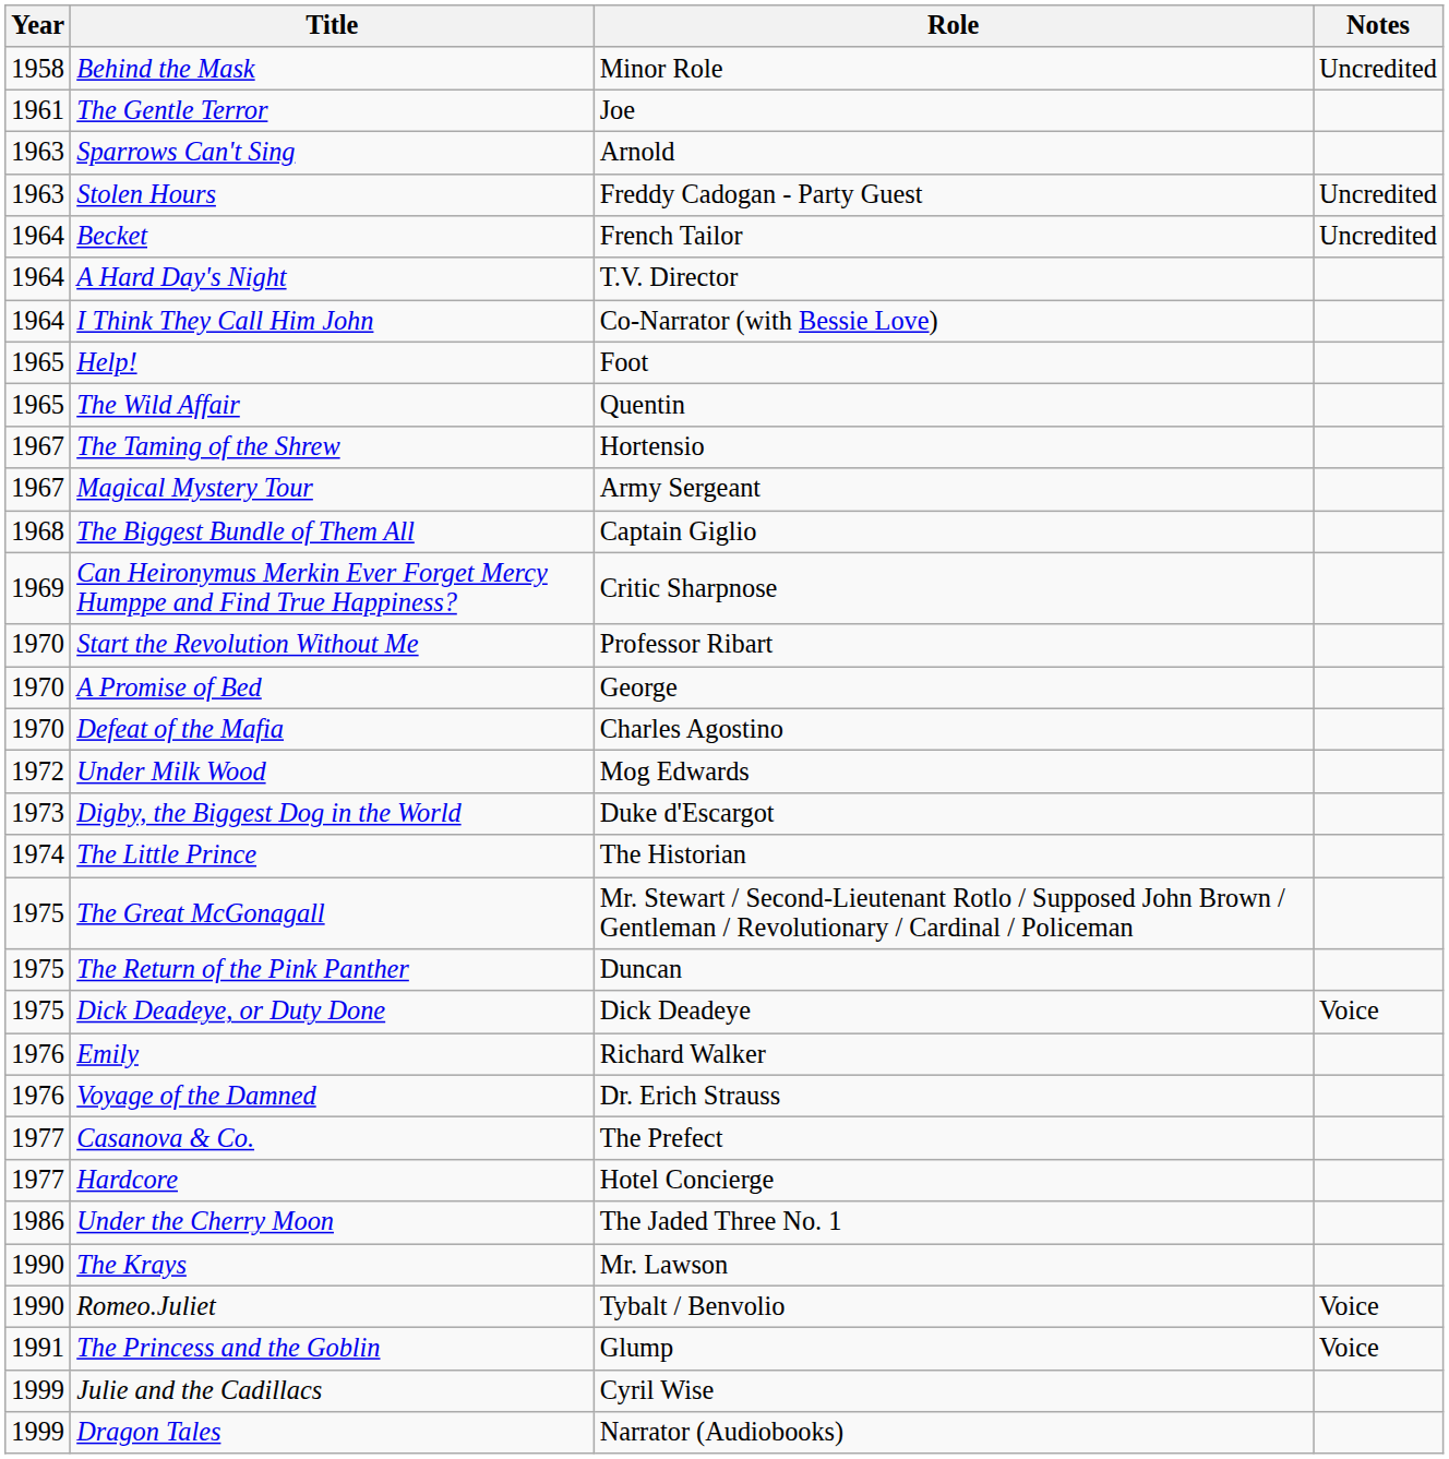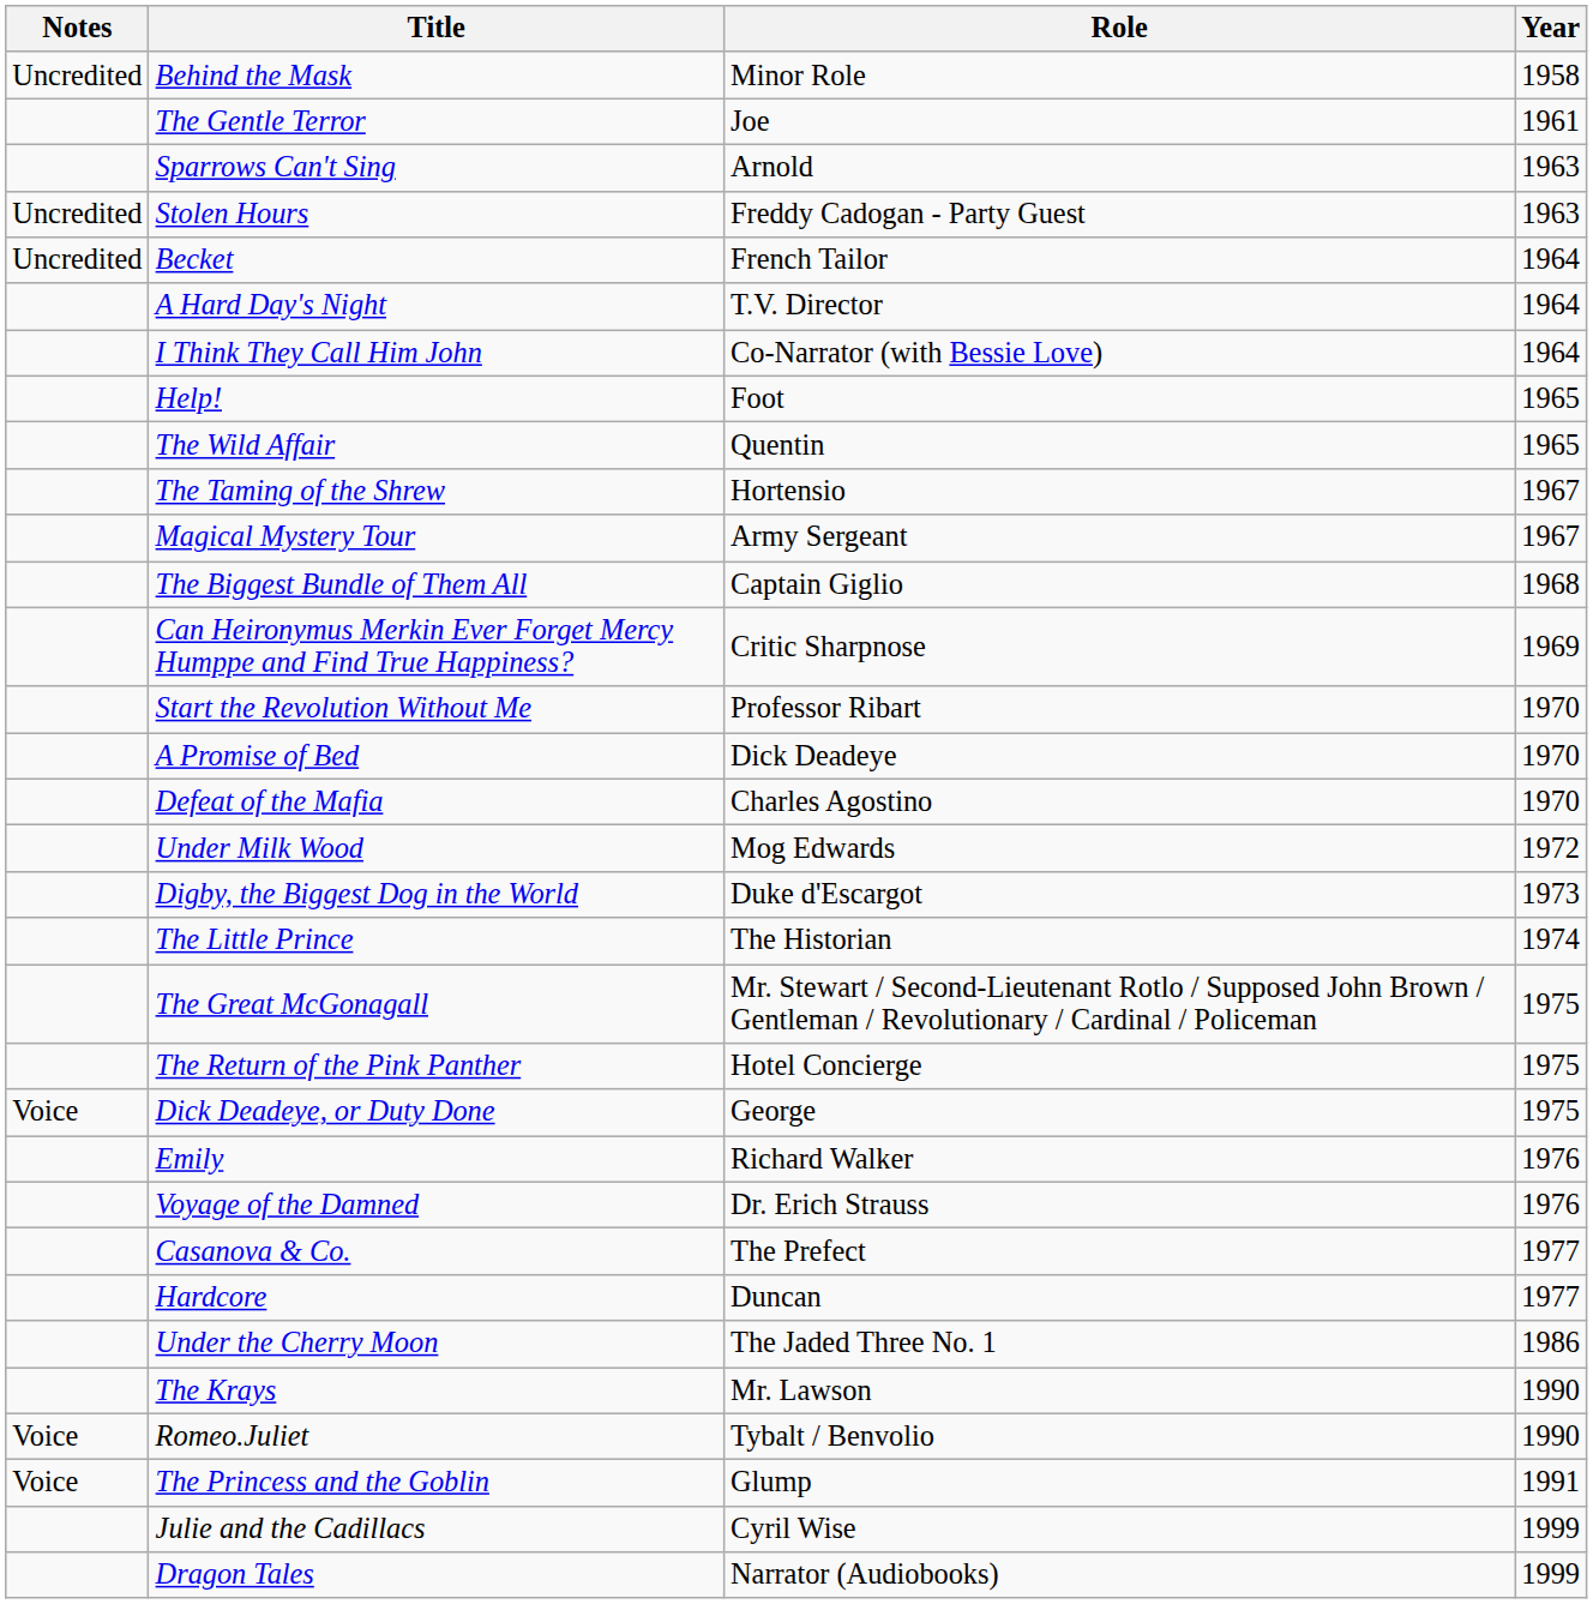 <table class="wikitable">
 <tr>
-<th>Year</th>
+<th>Notes</th>
 <th>Title</th>
 <th>Role</th>
-<th>Notes</th>
+<th>Year</th>
 </tr>
 <tr>
-<td>1958</td>
+<td>Uncredited</td>
 <td><em><a href='#'>Behind the Mask</a></em></td>
 <td>Minor Role</td>
-<td>Uncredited</td>
+<td>1958</td>
 </tr>
 <tr>
-<td>1961</td>
+<td></td>
 <td><em><a href='#'>The Gentle Terror</a></em></td>
 <td>Joe</td>
-<td></td>
+<td>1961</td>
 </tr>
 <tr>
-<td>1963</td>
+<td></td>
 <td><em><a href='#'>Sparrows Can't Sing</a></em></td>
 <td>Arnold</td>
-<td></td>
+<td>1963</td>
 </tr>
 <tr>
-<td>1963</td>
+<td>Uncredited</td>
 <td><em><a href='#'>Stolen Hours</a></em></td>
 <td>Freddy Cadogan - Party Guest</td>
-<td>Uncredited</td>
+<td>1963</td>
 </tr>
 <tr>
-<td>1964</td>
+<td>Uncredited</td>
 <td><em><a href='#'>Becket</a></em></td>
 <td>French Tailor</td>
-<td>Uncredited</td>
+<td>1964</td>
 </tr>
 <tr>
-<td>1964</td>
+<td></td>
 <td><em><a href='#'>A Hard Day's Night</a></em></td>
 <td>T.V. Director</td>
-<td></td>
+<td>1964</td>
 </tr>
 <tr>
-<td>1964</td>
+<td></td>
 <td><em><a href='#'>I Think They Call Him John</a></em></td>
 <td>Co-Narrator (with <a href='#'>Bessie Love</a>)</td>
-<td></td>
+<td>1964</td>
 </tr>
 <tr>
-<td>1965</td>
+<td></td>
 <td><em><a href='#'>Help!</a></em></td>
 <td>Foot</td>
-<td></td>
+<td>1965</td>
 </tr>
 <tr>
-<td>1965</td>
+<td></td>
 <td><em><a href='#'>The Wild Affair</a></em></td>
 <td>Quentin</td>
-<td></td>
+<td>1965</td>
 </tr>
 <tr>
-<td>1967</td>
+<td></td>
 <td><em><a href='#'>The Taming of the Shrew</a></em></td>
 <td>Hortensio</td>
-<td></td>
+<td>1967</td>
 </tr>
 <tr>
-<td>1967</td>
+<td></td>
 <td><em><a href='#'>Magical Mystery Tour</a></em></td>
 <td>Army Sergeant</td>
-<td></td>
+<td>1967</td>
 </tr>
 <tr>
-<td>1968</td>
+<td></td>
 <td><em><a href='#'>The Biggest Bundle of Them All</a></em></td>
 <td>Captain Giglio</td>
-<td></td>
+<td>1968</td>
 </tr>
 <tr>
-<td>1969</td>
+<td></td>
 <td><em><a href='#'>Can Heironymus Merkin Ever Forget Mercy Humppe and Find True Happiness?</a></em></td>
 <td>Critic Sharpnose</td>
-<td></td>
+<td>1969</td>
 </tr>
 <tr>
-<td>1970</td>
+<td></td>
 <td><em><a href='#'>Start the Revolution Without Me</a></em></td>
 <td>Professor Ribart</td>
-<td></td>
+<td>1970</td>
 </tr>
 <tr>
+<td></td>
+<td><em><a href='#'>A Promise of Bed</a></em></td>
+<td>Dick Deadeye</td>
 <td>1970</td>
-<td><em><a href='#'>A Promise of Bed</a></em></td>
-<td>George</td>
-<td></td>
 </tr>
 <tr>
-<td>1970</td>
+<td></td>
 <td><em><a href='#'>Defeat of the Mafia</a></em></td>
 <td>Charles Agostino</td>
-<td></td>
+<td>1970</td>
 </tr>
 <tr>
-<td>1972</td>
+<td></td>
 <td><em><a href='#'>Under Milk Wood</a></em></td>
 <td>Mog Edwards</td>
-<td></td>
+<td>1972</td>
 </tr>
 <tr>
-<td>1973</td>
+<td></td>
 <td><em><a href='#'>Digby, the Biggest Dog in the World</a></em></td>
 <td>Duke d'Escargot</td>
-<td></td>
+<td>1973</td>
 </tr>
 <tr>
-<td>1974</td>
+<td></td>
 <td><em><a href='#'>The Little Prince</a></em></td>
 <td>The Historian</td>
-<td></td>
+<td>1974</td>
 </tr>
 <tr>
-<td>1975</td>
+<td></td>
 <td><em><a href='#'>The Great McGonagall</a></em></td>
 <td>Mr. Stewart / Second-Lieutenant Rotlo / Supposed John Brown / Gentleman / Revolutionary / Cardinal / Policeman</td>
-<td></td>
+<td>1975</td>
 </tr>
 <tr>
+<td></td>
+<td><em><a href='#'>The Return of the Pink Panther</a></em></td>
+<td>Hotel Concierge</td>
 <td>1975</td>
-<td><em><a href='#'>The Return of the Pink Panther</a></em></td>
-<td>Duncan</td>
-<td></td>
 </tr>
 <tr>
+<td>Voice</td>
+<td><em><a href='#'>Dick Deadeye, or Duty Done</a></em></td>
+<td>George</td>
 <td>1975</td>
-<td><em><a href='#'>Dick Deadeye, or Duty Done</a></em></td>
-<td>Dick Deadeye</td>
-<td>Voice</td>
 </tr>
 <tr>
-<td>1976</td>
+<td></td>
 <td><em><a href='#'>Emily</a></em></td>
 <td>Richard Walker</td>
-<td></td>
+<td>1976</td>
 </tr>
 <tr>
-<td>1976</td>
+<td></td>
 <td><em><a href='#'>Voyage of the Damned</a></em></td>
 <td>Dr. Erich Strauss</td>
-<td></td>
+<td>1976</td>
 </tr>
 <tr>
-<td>1977</td>
+<td></td>
 <td><em><a href='#'>Casanova & Co.</a></em></td>
 <td>The Prefect</td>
-<td></td>
+<td>1977</td>
 </tr>
 <tr>
+<td></td>
+<td><em><a href='#'>Hardcore</a></em></td>
+<td>Duncan</td>
 <td>1977</td>
-<td><em><a href='#'>Hardcore</a></em></td>
-<td>Hotel Concierge</td>
-<td></td>
 </tr>
 <tr>
-<td>1986</td>
+<td></td>
 <td><em><a href='#'>Under the Cherry Moon</a></em></td>
 <td>The Jaded Three No. 1</td>
-<td></td>
+<td>1986</td>
 </tr>
 <tr>
-<td>1990</td>
+<td></td>
 <td><em><a href='#'>The Krays</a></em></td>
 <td>Mr. Lawson</td>
-<td></td>
+<td>1990</td>
 </tr>
 <tr>
-<td>1990</td>
+<td>Voice</td>
 <td><em>Romeo.Juliet</em></td>
 <td>Tybalt / Benvolio</td>
-<td>Voice</td>
+<td>1990</td>
 </tr>
 <tr>
-<td>1991</td>
+<td>Voice</td>
 <td><em><a href='#'>The Princess and the Goblin</a></em></td>
 <td>Glump</td>
-<td>Voice</td>
+<td>1991</td>
 </tr>
 <tr>
-<td>1999</td>
+<td></td>
 <td><em>Julie and the Cadillacs</em></td>
 <td>Cyril Wise</td>
-<td></td>
+<td>1999</td>
 </tr>
 <tr>
-<td>1999</td>
+<td></td>
 <td><em><a href='#'>Dragon Tales</a></em></td>
 <td>Narrator (Audiobooks)</td>
-<td></td>
+<td>1999</td>
 </tr>
 </table>
